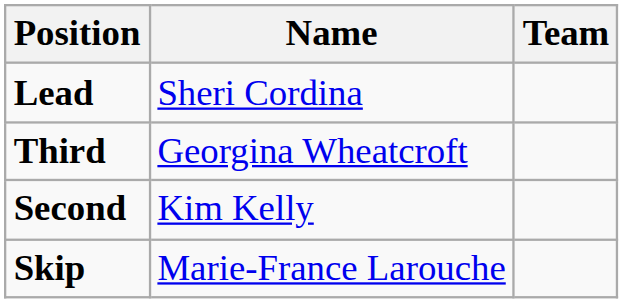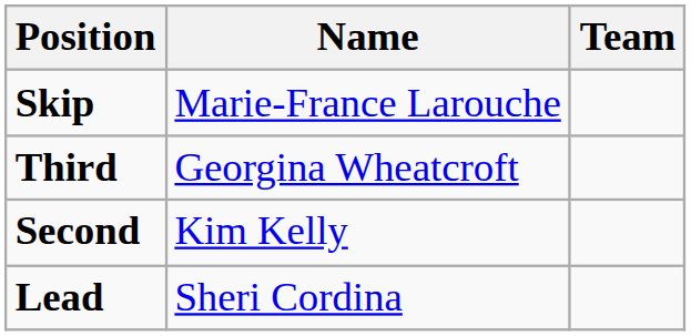 <table class="wikitable">
 <tr>
 <th><strong>Position</strong></th>
 <th><strong>Name</strong></th>
 <th><strong>Team</strong></th>
 </tr>
 <tr>
-<td><strong>Lead</strong></td>
-<td><a href='#'>Sheri Cordina</a></td>
+<td><strong>Skip</strong></td>
+<td><a href='#'>Marie-France Larouche</a></td>
 <td></td>
 </tr>
 <tr>
 <td><strong>Third</strong></td>
 <td><a href='#'>Georgina Wheatcroft</a> </td>
 <td></td>
 </tr>
 <tr>
 <td><strong>Second</strong></td>
 <td><a href='#'>Kim Kelly</a> </td>
 <td></td>
 </tr>
 <tr>
-<td><strong>Skip</strong></td>
-<td><a href='#'>Marie-France Larouche</a></td>
+<td><strong>Lead</strong></td>
+<td><a href='#'>Sheri Cordina</a></td>
 <td></td>
 </tr>
 </table>
